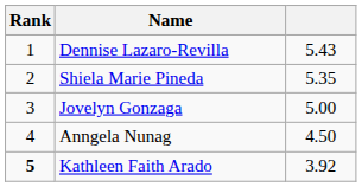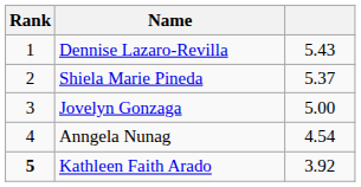 <table class="wikitable" style="font-size:90%">
 <tr>
 <th width=30>Rank</th>
 <th width=180>Name</th>
 <th width=50></th>
 </tr>
 <tr>
 <td align=center>1</td>
 <td><a href='#'>Dennise Lazaro-Revilla</a></td>
 <td align=center>5.43</td>
 </tr>
 <tr>
 <td align=center>2</td>
 <td><a href='#'>Shiela Marie Pineda</a></td>
-<td align=center>5.35</td>
+<td align=center>5.37</td>
 </tr>
 <tr>
 <td align=center>3</td>
 <td><a href='#'>Jovelyn Gonzaga</a></td>
 <td align=center>5.00</td>
 </tr>
 <tr>
 <td align=center>4</td>
 <td>Anngela Nunag</td>
-<td align=center>4.50</td>
+<td align=center>4.54</td>
 </tr>
 <tr>
 <td align=center><strong>5</strong></td>
 <td><a href='#'>Kathleen Faith Arado</a></td>
 <td align=center>3.92</td>
 </tr>
 </table>
